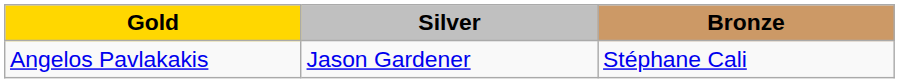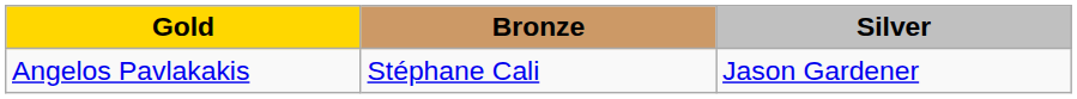 <table class="wikitable" style="text-align:left">
 <tr align="center">
 <td width=200 bgcolor=gold><strong>Gold</strong></td>
+<td width=200 bgcolor=CC9966><strong>Bronze</strong></td>
 <td width=200 bgcolor=silver><strong>Silver</strong></td>
-<td width=200 bgcolor=CC9966><strong>Bronze</strong></td>
 </tr>
 <tr>
 <td><a href='#'>Angelos Pavlakakis</a><br><em></em></td>
+<td><a href='#'>Stéphane Cali</a><br><em></em></td>
 <td><a href='#'>Jason Gardener</a><br><em></em></td>
-<td><a href='#'>Stéphane Cali</a><br><em></em></td>
 </tr>
 </table>
